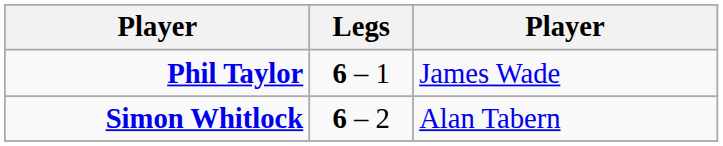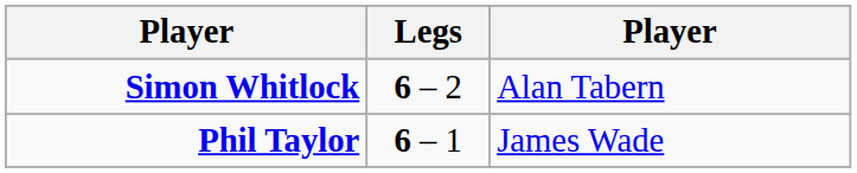 <table class=wikitable style="text-align:center">
 <tr>
 <th width=163>Player</th>
 <th width=50>Legs</th>
 <th width=163>Player</th>
 </tr>
 <tr align=left>
+<td align=right><strong><a href='#'>Simon Whitlock</a></strong> </td>
+<td align=center><strong>6</strong> – 2</td>
+<td> <a href='#'>Alan Tabern</a></td>
+</tr>
+<tr align=left>
 <td align=right><strong><a href='#'>Phil Taylor</a></strong> </td>
 <td align=center><strong>6</strong> – 1</td>
 <td> <a href='#'>James Wade</a></td>
 </tr>
-<tr align=left>
-<td align=right><strong><a href='#'>Simon Whitlock</a></strong> </td>
-<td align=center><strong>6</strong> – 2</td>
-<td> <a href='#'>Alan Tabern</a></td>
-</tr>
 </table>
